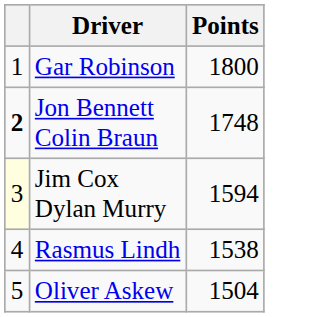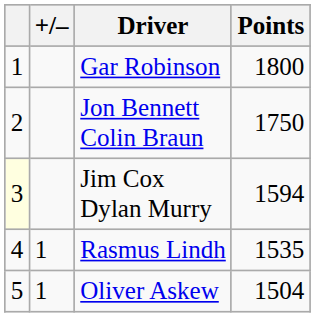 <table class="wikitable" style="font-size: 95%;">
 <tr>
 <th scope="col"></th>
+<th scope="col">+/–</th>
 <th scope="col">Driver</th>
 <th scope="col">Points</th>
 </tr>
 <tr>
 <td align=center>1</td>
+<td align="left"></td>
 <td> <a href='#'>Gar Robinson</a></td>
 <td align=right>1800</td>
 </tr>
 <tr>
-<td align=center><strong>2</strong></td>
+<td align=center>2</td>
+<td align="left"></td>
 <td> <a href='#'>Jon Bennett</a><br> <a href='#'>Colin Braun</a></td>
-<td align=right>1748</td>
+<td align=right>1750</td>
 </tr>
 <tr>
 <td align=center style="background: lightyellow;">3</td>
+<td align="left"></td>
 <td> Jim Cox<br> Dylan Murry</td>
 <td align=right>1594</td>
 </tr>
 <tr>
 <td align=center>4</td>
+<td align="left"> 1</td>
 <td> <a href='#'>Rasmus Lindh</a></td>
-<td align=right>1538</td>
+<td align=right>1535</td>
 </tr>
 <tr>
 <td align=center>5</td>
+<td align="left"> 1</td>
 <td> <a href='#'>Oliver Askew</a></td>
 <td align=right>1504</td>
 </tr>
 </table>
